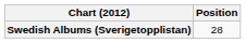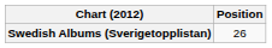 <table class="wikitable plainrowheaders" style="text-align:center">
 <tr>
 <th scope="col">Chart (2012)</th>
 <th scope="col">Position</th>
 </tr>
 <tr>
 <th scope="row">Swedish Albums (Sverigetopplistan)</th>
-<td>28</td>
+<td>26</td>
 </tr>
 </table>
